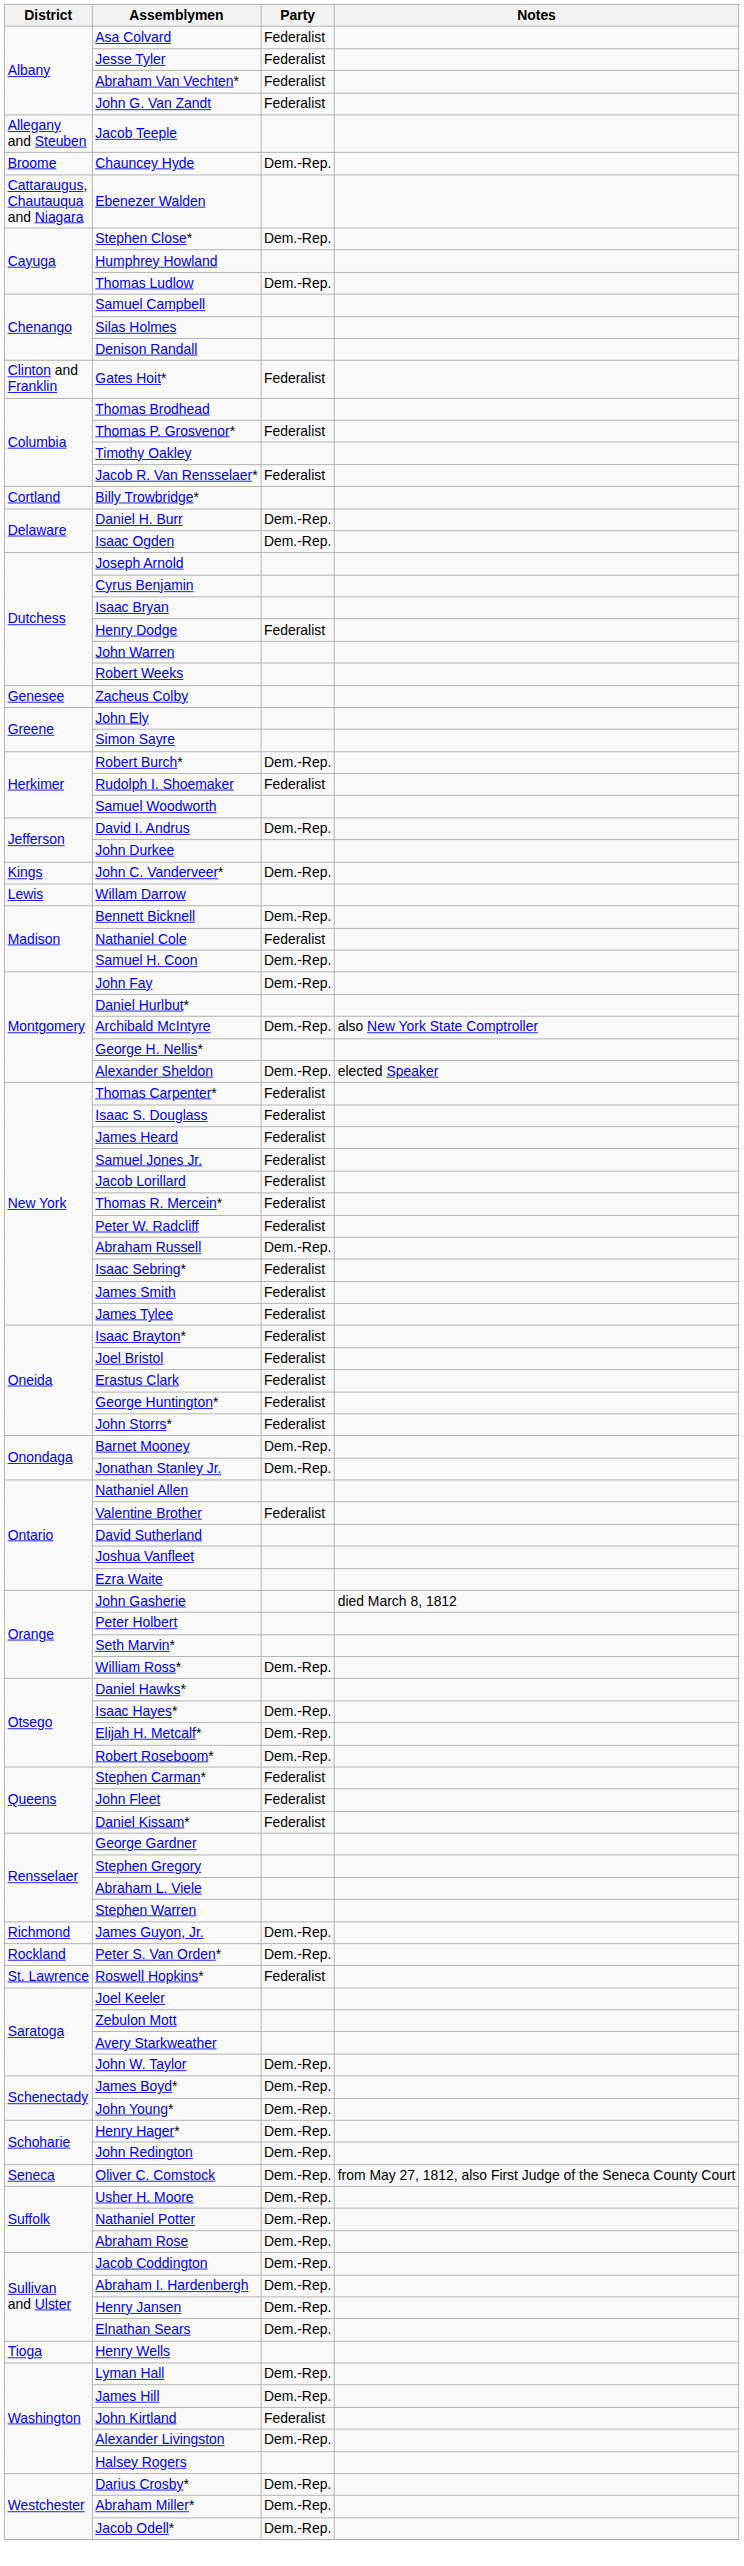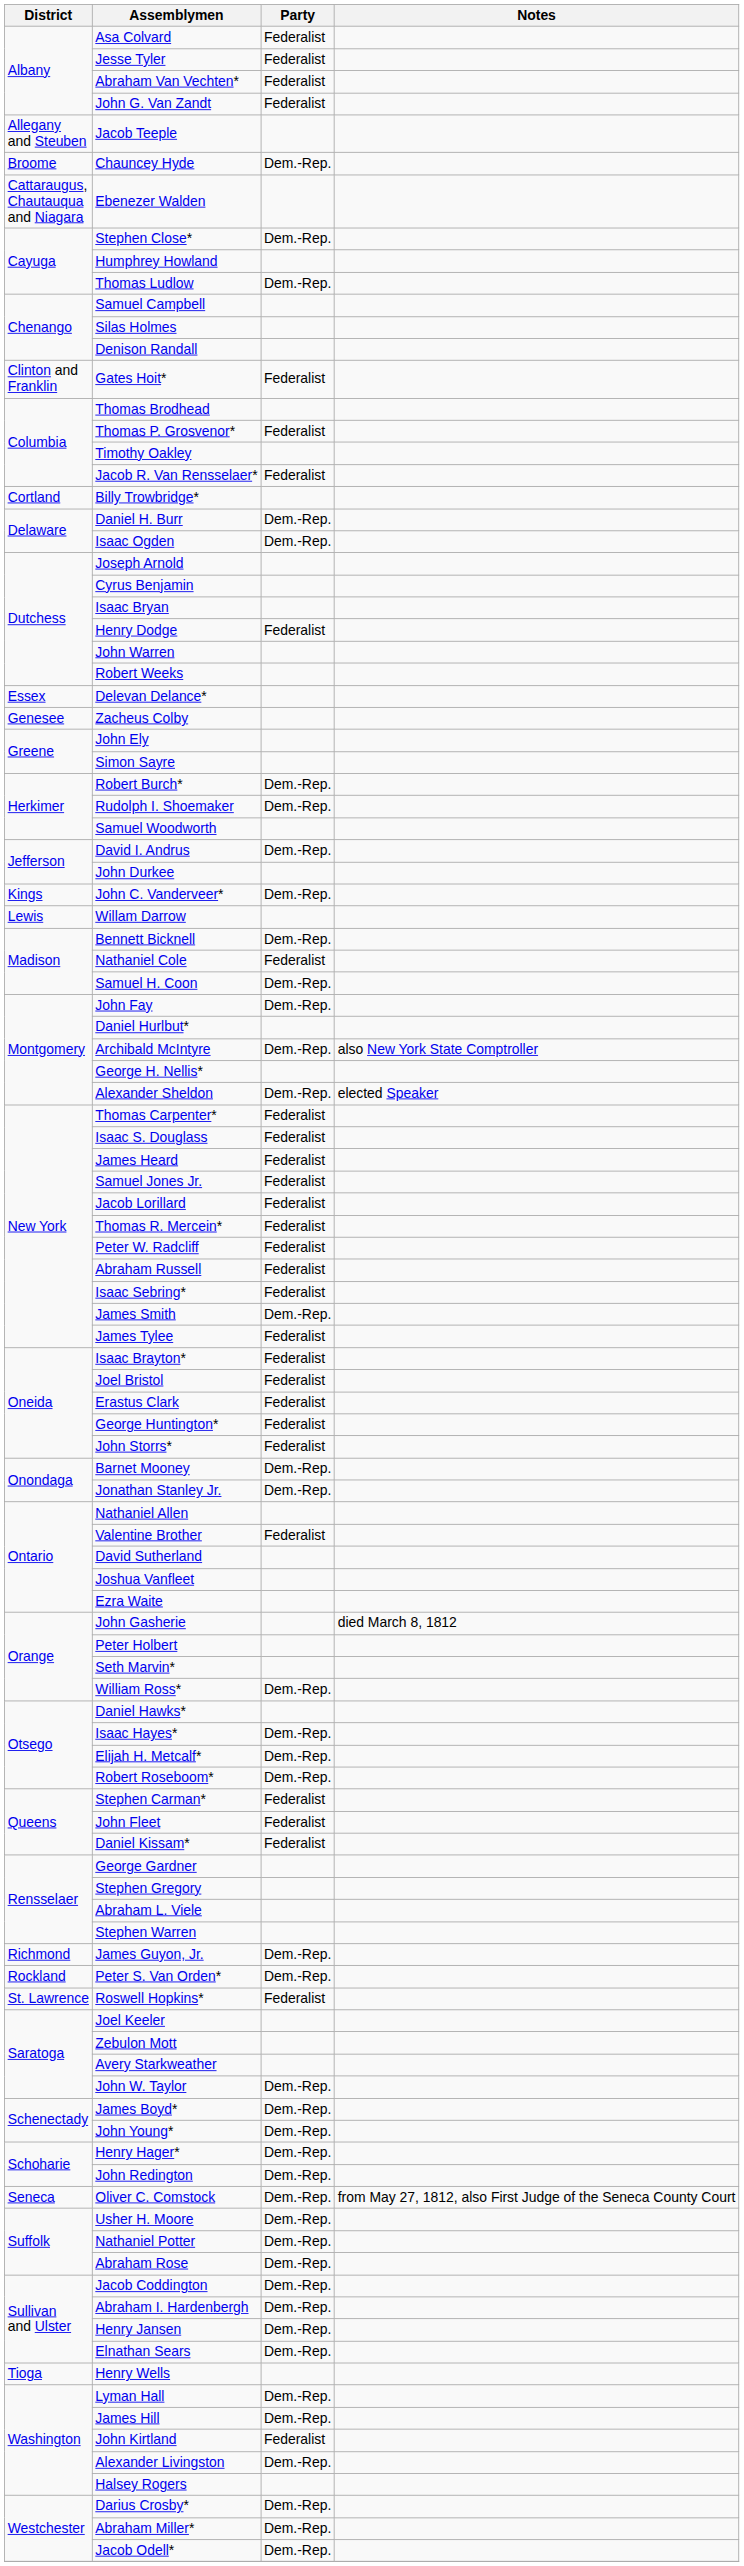 <table class=wikitable>
 <tr>
 <th>District</th>
 <th>Assemblymen</th>
 <th>Party</th>
 <th>Notes</th>
 </tr>
 <tr>
 <td rowspan="4"><a href='#'>Albany</a></td>
 <td><a href='#'>Asa Colvard</a></td>
 <td>Federalist</td>
 <td></td>
 </tr>
 <tr>
 <td><a href='#'>Jesse Tyler</a></td>
 <td>Federalist</td>
 <td></td>
 </tr>
 <tr>
 <td><a href='#'>Abraham Van Vechten</a>*</td>
 <td>Federalist</td>
 <td></td>
 </tr>
 <tr>
 <td><a href='#'>John G. Van Zandt</a></td>
 <td>Federalist</td>
 <td></td>
 </tr>
 <tr>
 <td><a href='#'>Allegany</a> <br>and <a href='#'>Steuben</a></td>
 <td><a href='#'>Jacob Teeple</a></td>
 <td></td>
 <td></td>
 </tr>
 <tr>
 <td><a href='#'>Broome</a></td>
 <td><a href='#'>Chauncey Hyde</a></td>
 <td>Dem.-Rep.</td>
 <td></td>
 </tr>
 <tr>
 <td><a href='#'>Cattaraugus</a>, <br><a href='#'>Chautauqua</a> <br>and <a href='#'>Niagara</a></td>
 <td><a href='#'>Ebenezer Walden</a></td>
 <td></td>
 <td></td>
 </tr>
 <tr>
 <td rowspan="3"><a href='#'>Cayuga</a></td>
 <td><a href='#'>Stephen Close</a>*</td>
 <td>Dem.-Rep.</td>
 <td></td>
 </tr>
 <tr>
 <td><a href='#'>Humphrey Howland</a></td>
 <td></td>
 <td></td>
 </tr>
 <tr>
 <td><a href='#'>Thomas Ludlow</a></td>
 <td>Dem.-Rep.</td>
 <td></td>
 </tr>
 <tr>
 <td rowspan="3"><a href='#'>Chenango</a></td>
 <td><a href='#'>Samuel Campbell</a></td>
 <td></td>
 <td></td>
 </tr>
 <tr>
 <td><a href='#'>Silas Holmes</a></td>
 <td></td>
 <td></td>
 </tr>
 <tr>
 <td><a href='#'>Denison Randall</a></td>
 <td></td>
 <td></td>
 </tr>
 <tr>
 <td><a href='#'>Clinton</a> and <br><a href='#'>Franklin</a></td>
 <td><a href='#'>Gates Hoit</a>*</td>
 <td>Federalist</td>
 <td></td>
 </tr>
 <tr>
 <td rowspan="4"><a href='#'>Columbia</a></td>
 <td><a href='#'>Thomas Brodhead</a></td>
 <td></td>
 <td></td>
 </tr>
 <tr>
 <td><a href='#'>Thomas P. Grosvenor</a>*</td>
 <td>Federalist</td>
 <td></td>
 </tr>
 <tr>
 <td><a href='#'>Timothy Oakley</a></td>
 <td></td>
 <td></td>
 </tr>
 <tr>
 <td><a href='#'>Jacob R. Van Rensselaer</a>*</td>
 <td>Federalist</td>
 <td></td>
 </tr>
 <tr>
 <td><a href='#'>Cortland</a></td>
 <td><a href='#'>Billy Trowbridge</a>*</td>
 <td></td>
 <td></td>
 </tr>
 <tr>
 <td rowspan="2"><a href='#'>Delaware</a></td>
 <td><a href='#'>Daniel H. Burr</a></td>
 <td>Dem.-Rep.</td>
 <td></td>
 </tr>
 <tr>
 <td><a href='#'>Isaac Ogden</a></td>
 <td>Dem.-Rep.</td>
 <td></td>
 </tr>
 <tr>
 <td rowspan="6"><a href='#'>Dutchess</a></td>
 <td><a href='#'>Joseph Arnold</a></td>
 <td></td>
 <td></td>
 </tr>
 <tr>
 <td><a href='#'>Cyrus Benjamin</a></td>
 <td></td>
 <td></td>
 </tr>
 <tr>
 <td><a href='#'>Isaac Bryan</a></td>
 <td></td>
 <td></td>
 </tr>
 <tr>
 <td><a href='#'>Henry Dodge</a></td>
 <td>Federalist</td>
 <td></td>
 </tr>
 <tr>
 <td><a href='#'>John Warren</a></td>
 <td></td>
 <td></td>
 </tr>
 <tr>
 <td><a href='#'>Robert Weeks</a></td>
 <td></td>
 <td></td>
 </tr>
 <tr>
+<td><a href='#'>Essex</a></td>
+<td><a href='#'>Delevan Delance</a>*</td>
+<td></td>
+<td></td>
+</tr>
+<tr>
 <td><a href='#'>Genesee</a></td>
 <td><a href='#'>Zacheus Colby</a></td>
 <td></td>
 <td></td>
 </tr>
 <tr>
 <td rowspan="2"><a href='#'>Greene</a></td>
 <td><a href='#'>John Ely</a></td>
 <td></td>
 <td></td>
 </tr>
 <tr>
 <td><a href='#'>Simon Sayre</a></td>
 <td></td>
 <td></td>
 </tr>
 <tr>
 <td rowspan="3"><a href='#'>Herkimer</a></td>
 <td><a href='#'>Robert Burch</a>*</td>
 <td>Dem.-Rep.</td>
 <td></td>
 </tr>
 <tr>
 <td><a href='#'>Rudolph I. Shoemaker</a></td>
-<td>Federalist</td>
+<td>Dem.-Rep.</td>
 <td></td>
 </tr>
 <tr>
 <td><a href='#'>Samuel Woodworth</a></td>
 <td></td>
 <td></td>
 </tr>
 <tr>
 <td rowspan="2"><a href='#'>Jefferson</a></td>
 <td><a href='#'>David I. Andrus</a></td>
 <td>Dem.-Rep.</td>
 <td></td>
 </tr>
 <tr>
 <td><a href='#'>John Durkee</a></td>
 <td></td>
 <td></td>
 </tr>
 <tr>
 <td><a href='#'>Kings</a></td>
 <td><a href='#'>John C. Vanderveer</a>*</td>
 <td>Dem.-Rep.</td>
 <td></td>
 </tr>
 <tr>
 <td><a href='#'>Lewis</a></td>
 <td><a href='#'>Willam Darrow</a></td>
 <td></td>
 <td></td>
 </tr>
 <tr>
 <td rowspan="3"><a href='#'>Madison</a></td>
 <td><a href='#'>Bennett Bicknell</a></td>
 <td>Dem.-Rep.</td>
 <td></td>
 </tr>
 <tr>
 <td><a href='#'>Nathaniel Cole</a></td>
 <td>Federalist</td>
 <td></td>
 </tr>
 <tr>
 <td><a href='#'>Samuel H. Coon</a></td>
 <td>Dem.-Rep.</td>
 <td></td>
 </tr>
 <tr>
 <td rowspan="5"><a href='#'>Montgomery</a></td>
 <td><a href='#'>John Fay</a></td>
 <td>Dem.-Rep.</td>
 <td></td>
 </tr>
 <tr>
 <td><a href='#'>Daniel Hurlbut</a>*</td>
 <td></td>
 <td></td>
 </tr>
 <tr>
 <td><a href='#'>Archibald McIntyre</a></td>
 <td>Dem.-Rep.</td>
 <td>also <a href='#'>New York State Comptroller</a></td>
 </tr>
 <tr>
 <td><a href='#'>George H. Nellis</a>*</td>
 <td></td>
 <td></td>
 </tr>
 <tr>
 <td><a href='#'>Alexander Sheldon</a></td>
 <td>Dem.-Rep.</td>
 <td>elected <a href='#'>Speaker</a></td>
 </tr>
 <tr>
 <td rowspan="11"><a href='#'>New York</a></td>
 <td><a href='#'>Thomas Carpenter</a>*</td>
 <td>Federalist</td>
 <td></td>
 </tr>
 <tr>
 <td><a href='#'>Isaac S. Douglass</a></td>
 <td>Federalist</td>
 <td></td>
 </tr>
 <tr>
 <td><a href='#'>James Heard</a></td>
 <td>Federalist</td>
 <td></td>
 </tr>
 <tr>
 <td><a href='#'>Samuel Jones Jr.</a></td>
 <td>Federalist</td>
 <td></td>
 </tr>
 <tr>
 <td><a href='#'>Jacob Lorillard</a></td>
 <td>Federalist</td>
 <td></td>
 </tr>
 <tr>
 <td><a href='#'>Thomas R. Mercein</a>*</td>
 <td>Federalist</td>
 <td></td>
 </tr>
 <tr>
 <td><a href='#'>Peter W. Radcliff</a></td>
 <td>Federalist</td>
 <td></td>
 </tr>
 <tr>
 <td><a href='#'>Abraham Russell</a></td>
-<td>Dem.-Rep.</td>
+<td>Federalist</td>
 <td></td>
 </tr>
 <tr>
 <td><a href='#'>Isaac Sebring</a>*</td>
 <td>Federalist</td>
 <td></td>
 </tr>
 <tr>
 <td><a href='#'>James Smith</a></td>
-<td>Federalist</td>
+<td>Dem.-Rep.</td>
 <td></td>
 </tr>
 <tr>
 <td><a href='#'>James Tylee</a></td>
 <td>Federalist</td>
 <td></td>
 </tr>
 <tr>
 <td rowspan="5"><a href='#'>Oneida</a></td>
 <td><a href='#'>Isaac Brayton</a>*</td>
 <td>Federalist</td>
 <td></td>
 </tr>
 <tr>
 <td><a href='#'>Joel Bristol</a></td>
 <td>Federalist</td>
 <td></td>
 </tr>
 <tr>
 <td><a href='#'>Erastus Clark</a></td>
 <td>Federalist</td>
 <td></td>
 </tr>
 <tr>
 <td><a href='#'>George Huntington</a>*</td>
 <td>Federalist</td>
 <td></td>
 </tr>
 <tr>
 <td><a href='#'>John Storrs</a>*</td>
 <td>Federalist</td>
 <td></td>
 </tr>
 <tr>
 <td rowspan="2"><a href='#'>Onondaga</a></td>
 <td><a href='#'>Barnet Mooney</a></td>
 <td>Dem.-Rep.</td>
 <td></td>
 </tr>
 <tr>
 <td><a href='#'>Jonathan Stanley Jr.</a></td>
 <td>Dem.-Rep.</td>
 <td></td>
 </tr>
 <tr>
 <td rowspan="5"><a href='#'>Ontario</a></td>
 <td><a href='#'>Nathaniel Allen</a></td>
 <td></td>
 <td></td>
 </tr>
 <tr>
 <td><a href='#'>Valentine Brother</a></td>
 <td>Federalist</td>
 <td></td>
 </tr>
 <tr>
 <td><a href='#'>David Sutherland</a></td>
 <td></td>
 <td></td>
 </tr>
 <tr>
 <td><a href='#'>Joshua Vanfleet</a></td>
 <td></td>
 <td></td>
 </tr>
 <tr>
 <td><a href='#'>Ezra Waite</a></td>
 <td></td>
 <td></td>
 </tr>
 <tr>
 <td rowspan="4"><a href='#'>Orange</a></td>
 <td><a href='#'>John Gasherie</a></td>
 <td></td>
 <td>died March 8, 1812</td>
 </tr>
 <tr>
 <td><a href='#'>Peter Holbert</a></td>
 <td></td>
 <td></td>
 </tr>
 <tr>
 <td><a href='#'>Seth Marvin</a>*</td>
 <td></td>
 <td></td>
 </tr>
 <tr>
 <td><a href='#'>William Ross</a>*</td>
 <td>Dem.-Rep.</td>
 <td></td>
 </tr>
 <tr>
 <td rowspan="4"><a href='#'>Otsego</a></td>
 <td><a href='#'>Daniel Hawks</a>*</td>
 <td></td>
 <td></td>
 </tr>
 <tr>
 <td><a href='#'>Isaac Hayes</a>*</td>
 <td>Dem.-Rep.</td>
 <td></td>
 </tr>
 <tr>
 <td><a href='#'>Elijah H. Metcalf</a>*</td>
 <td>Dem.-Rep.</td>
 <td></td>
 </tr>
 <tr>
 <td><a href='#'>Robert Roseboom</a>*</td>
 <td>Dem.-Rep.</td>
 <td></td>
 </tr>
 <tr>
 <td rowspan="3"><a href='#'>Queens</a></td>
 <td><a href='#'>Stephen Carman</a>*</td>
 <td>Federalist</td>
 <td></td>
 </tr>
 <tr>
 <td><a href='#'>John Fleet</a></td>
 <td>Federalist</td>
 <td></td>
 </tr>
 <tr>
 <td><a href='#'>Daniel Kissam</a>*</td>
 <td>Federalist</td>
 <td></td>
 </tr>
 <tr>
 <td rowspan="4"><a href='#'>Rensselaer</a></td>
 <td><a href='#'>George Gardner</a></td>
 <td></td>
 <td></td>
 </tr>
 <tr>
 <td><a href='#'>Stephen Gregory</a></td>
 <td></td>
 <td></td>
 </tr>
 <tr>
 <td><a href='#'>Abraham L. Viele</a></td>
 <td></td>
 <td></td>
 </tr>
 <tr>
 <td><a href='#'>Stephen Warren</a></td>
 <td></td>
 <td></td>
 </tr>
 <tr>
 <td><a href='#'>Richmond</a></td>
 <td><a href='#'>James Guyon, Jr.</a></td>
 <td>Dem.-Rep.</td>
 <td></td>
 </tr>
 <tr>
 <td><a href='#'>Rockland</a></td>
 <td><a href='#'>Peter S. Van Orden</a>*</td>
 <td>Dem.-Rep.</td>
 <td></td>
 </tr>
 <tr>
 <td><a href='#'>St. Lawrence</a></td>
 <td><a href='#'>Roswell Hopkins</a>*</td>
 <td>Federalist</td>
 <td></td>
 </tr>
 <tr>
 <td rowspan="4"><a href='#'>Saratoga</a></td>
 <td><a href='#'>Joel Keeler</a></td>
 <td></td>
 <td></td>
 </tr>
 <tr>
 <td><a href='#'>Zebulon Mott</a></td>
 <td></td>
 <td></td>
 </tr>
 <tr>
 <td><a href='#'>Avery Starkweather</a></td>
 <td></td>
 <td></td>
 </tr>
 <tr>
 <td><a href='#'>John W. Taylor</a></td>
 <td>Dem.-Rep.</td>
 <td></td>
 </tr>
 <tr>
 <td rowspan="2"><a href='#'>Schenectady</a></td>
 <td><a href='#'>James Boyd</a>*</td>
 <td>Dem.-Rep.</td>
 <td></td>
 </tr>
 <tr>
 <td><a href='#'>John Young</a>*</td>
 <td>Dem.-Rep.</td>
 <td></td>
 </tr>
 <tr>
 <td rowspan="2"><a href='#'>Schoharie</a></td>
 <td><a href='#'>Henry Hager</a>*</td>
 <td>Dem.-Rep.</td>
 <td></td>
 </tr>
 <tr>
 <td><a href='#'>John Redington</a></td>
 <td>Dem.-Rep.</td>
 <td></td>
 </tr>
 <tr>
 <td><a href='#'>Seneca</a></td>
 <td><a href='#'>Oliver C. Comstock</a></td>
 <td>Dem.-Rep.</td>
 <td>from May 27, 1812, also First Judge of the Seneca County Court</td>
 </tr>
 <tr>
 <td rowspan="3"><a href='#'>Suffolk</a></td>
 <td><a href='#'>Usher H. Moore</a></td>
 <td>Dem.-Rep.</td>
 <td></td>
 </tr>
 <tr>
 <td><a href='#'>Nathaniel Potter</a></td>
 <td>Dem.-Rep.</td>
 <td></td>
 </tr>
 <tr>
 <td><a href='#'>Abraham Rose</a></td>
 <td>Dem.-Rep.</td>
 <td></td>
 </tr>
 <tr>
 <td rowspan="4"><a href='#'>Sullivan</a> <br>and <a href='#'>Ulster</a></td>
 <td><a href='#'>Jacob Coddington</a></td>
 <td>Dem.-Rep.</td>
 <td></td>
 </tr>
 <tr>
 <td><a href='#'>Abraham I. Hardenbergh</a></td>
 <td>Dem.-Rep.</td>
 <td></td>
 </tr>
 <tr>
 <td><a href='#'>Henry Jansen</a></td>
 <td>Dem.-Rep.</td>
 <td></td>
 </tr>
 <tr>
 <td><a href='#'>Elnathan Sears</a></td>
 <td>Dem.-Rep.</td>
 <td></td>
 </tr>
 <tr>
 <td><a href='#'>Tioga</a></td>
 <td><a href='#'>Henry Wells</a></td>
 <td></td>
 <td></td>
 </tr>
 <tr>
 <td rowspan="5"><a href='#'>Washington</a></td>
 <td><a href='#'>Lyman Hall</a></td>
 <td>Dem.-Rep.</td>
 <td></td>
 </tr>
 <tr>
 <td><a href='#'>James Hill</a></td>
 <td>Dem.-Rep.</td>
 <td></td>
 </tr>
 <tr>
 <td><a href='#'>John Kirtland</a></td>
 <td>Federalist</td>
 <td></td>
 </tr>
 <tr>
 <td><a href='#'>Alexander Livingston</a></td>
 <td>Dem.-Rep.</td>
 <td></td>
 </tr>
 <tr>
 <td><a href='#'>Halsey Rogers</a></td>
 <td></td>
 <td></td>
 </tr>
 <tr>
 <td rowspan="3"><a href='#'>Westchester</a></td>
 <td><a href='#'>Darius Crosby</a>*</td>
 <td>Dem.-Rep.</td>
 <td></td>
 </tr>
 <tr>
 <td><a href='#'>Abraham Miller</a>*</td>
 <td>Dem.-Rep.</td>
 <td></td>
 </tr>
 <tr>
 <td><a href='#'>Jacob Odell</a>*</td>
 <td>Dem.-Rep.</td>
 <td></td>
 </tr>
 <tr>
 </tr>
 </table>
